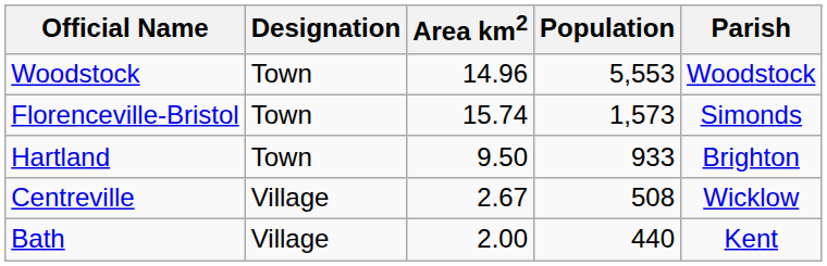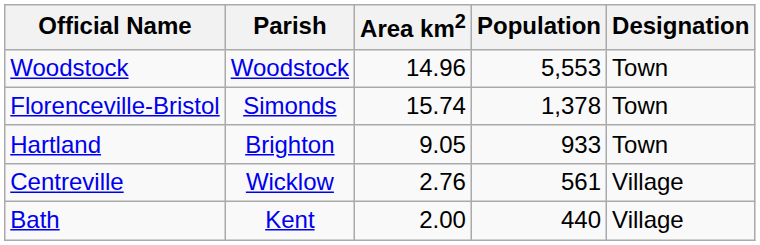 <table class="wikitable">
 <tr>
 <th>Official Name</th>
-<th>Designation</th>
+<th>Parish</th>
 <th>Area km<sup>2</sup></th>
 <th>Population</th>
-<th>Parish</th>
+<th>Designation</th>
 </tr>
 <tr>
 <td><a href='#'>Woodstock</a></td>
-<td>Town</td>
+<td align="center"><a href='#'>Woodstock</a></td>
 <td align="right">14.96</td>
 <td align="right">5,553</td>
-<td align="center"><a href='#'>Woodstock</a></td>
+<td>Town</td>
 </tr>
 <tr>
 <td><a href='#'>Florenceville-Bristol</a></td>
+<td align="center"><a href='#'>Simonds</a></td>
+<td align="right">15.74</td>
+<td align="right">1,378</td>
 <td>Town</td>
-<td align="right">15.74</td>
-<td align="right">1,573</td>
-<td align="center"><a href='#'>Simonds</a></td>
 </tr>
 <tr>
 <td><a href='#'>Hartland</a></td>
+<td align="center"><a href='#'>Brighton</a></td>
+<td align="right">9.05</td>
+<td align="right">933</td>
 <td>Town</td>
-<td align="right">9.50</td>
-<td align="right">933</td>
-<td align="center"><a href='#'>Brighton</a></td>
 </tr>
 <tr>
 <td><a href='#'>Centreville</a></td>
+<td align="center"><a href='#'>Wicklow</a></td>
+<td align="right">2.76</td>
+<td align="right">561</td>
 <td>Village</td>
-<td align="right">2.67</td>
-<td align="right">508</td>
-<td align="center"><a href='#'>Wicklow</a></td>
 </tr>
 <tr>
 <td><a href='#'>Bath</a></td>
-<td>Village</td>
+<td align="center"><a href='#'>Kent</a></td>
 <td align="right">2.00</td>
 <td align="right">440</td>
-<td align="center"><a href='#'>Kent</a></td>
+<td>Village</td>
 </tr>
 </table>
